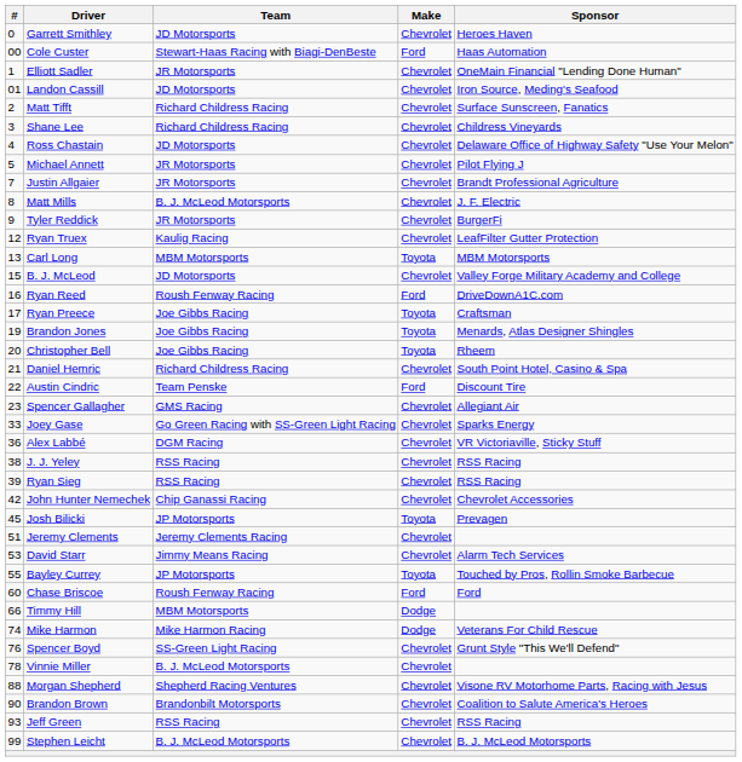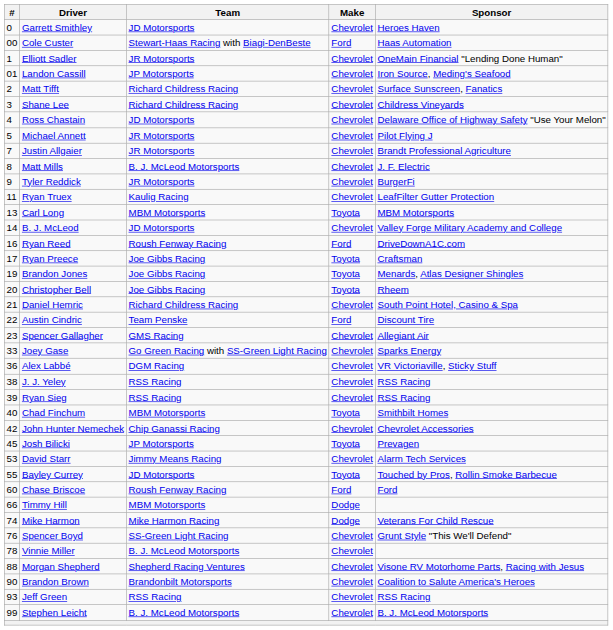 <table class="wikitable" style="font-size:95%">
 <tr>
 <th>#</th>
 <th>Driver</th>
 <th>Team</th>
 <th>Make</th>
 <th>Sponsor</th>
 </tr>
 <tr>
 <td>0</td>
 <td><a href='#'>Garrett Smithley</a></td>
 <td><a href='#'>JD Motorsports</a></td>
 <td><a href='#'>Chevrolet</a></td>
 <td><a href='#'>Heroes Haven</a></td>
 </tr>
 <tr>
 <td>00</td>
 <td><a href='#'>Cole Custer</a></td>
 <td><a href='#'>Stewart-Haas Racing</a> with <a href='#'>Biagi-DenBeste</a></td>
 <td><a href='#'>Ford</a></td>
 <td><a href='#'>Haas Automation</a></td>
 </tr>
 <tr>
 <td>1</td>
 <td><a href='#'>Elliott Sadler</a></td>
 <td><a href='#'>JR Motorsports</a></td>
 <td><a href='#'>Chevrolet</a></td>
 <td><a href='#'>OneMain Financial</a> "Lending Done Human"</td>
 </tr>
 <tr>
 <td>01</td>
 <td><a href='#'>Landon Cassill</a></td>
-<td><a href='#'>JD Motorsports</a></td>
+<td><a href='#'>JP Motorsports</a></td>
 <td><a href='#'>Chevrolet</a></td>
 <td><a href='#'>Iron Source</a>, <a href='#'>Meding's Seafood</a></td>
 </tr>
 <tr>
 <td>2</td>
 <td><a href='#'>Matt Tifft</a></td>
 <td><a href='#'>Richard Childress Racing</a></td>
 <td><a href='#'>Chevrolet</a></td>
 <td><a href='#'>Surface Sunscreen</a>, <a href='#'>Fanatics</a></td>
 </tr>
 <tr>
 <td>3</td>
 <td><a href='#'>Shane Lee</a></td>
 <td><a href='#'>Richard Childress Racing</a></td>
 <td><a href='#'>Chevrolet</a></td>
 <td><a href='#'>Childress Vineyards</a></td>
 </tr>
 <tr>
 <td>4</td>
 <td><a href='#'>Ross Chastain</a></td>
 <td><a href='#'>JD Motorsports</a></td>
 <td><a href='#'>Chevrolet</a></td>
 <td><a href='#'>Delaware Office of Highway Safety</a> "Use Your Melon"</td>
 </tr>
 <tr>
 <td>5</td>
 <td><a href='#'>Michael Annett</a></td>
 <td><a href='#'>JR Motorsports</a></td>
 <td><a href='#'>Chevrolet</a></td>
 <td><a href='#'>Pilot Flying J</a></td>
 </tr>
 <tr>
 <td>7</td>
 <td><a href='#'>Justin Allgaier</a></td>
 <td><a href='#'>JR Motorsports</a></td>
 <td><a href='#'>Chevrolet</a></td>
 <td><a href='#'>Brandt Professional Agriculture</a></td>
 </tr>
 <tr>
 <td>8</td>
 <td><a href='#'>Matt Mills</a></td>
 <td><a href='#'>B. J. McLeod Motorsports</a></td>
 <td><a href='#'>Chevrolet</a></td>
 <td><a href='#'>J. F. Electric</a></td>
 </tr>
 <tr>
 <td>9</td>
 <td><a href='#'>Tyler Reddick</a></td>
 <td><a href='#'>JR Motorsports</a></td>
 <td><a href='#'>Chevrolet</a></td>
 <td><a href='#'>BurgerFi</a></td>
 </tr>
 <tr>
-<td>12</td>
+<td>11</td>
 <td><a href='#'>Ryan Truex</a></td>
 <td><a href='#'>Kaulig Racing</a></td>
 <td><a href='#'>Chevrolet</a></td>
 <td><a href='#'>LeafFilter Gutter Protection</a></td>
 </tr>
 <tr>
 <td>13</td>
 <td><a href='#'>Carl Long</a></td>
 <td><a href='#'>MBM Motorsports</a></td>
 <td><a href='#'>Toyota</a></td>
 <td><a href='#'>MBM Motorsports</a></td>
 </tr>
 <tr>
-<td>15</td>
+<td>14</td>
 <td><a href='#'>B. J. McLeod</a></td>
 <td><a href='#'>JD Motorsports</a></td>
 <td><a href='#'>Chevrolet</a></td>
 <td><a href='#'>Valley Forge Military Academy and College</a></td>
 </tr>
 <tr>
 <td>16</td>
 <td><a href='#'>Ryan Reed</a></td>
 <td><a href='#'>Roush Fenway Racing</a></td>
 <td><a href='#'>Ford</a></td>
 <td><a href='#'>DriveDownA1C.com</a></td>
 </tr>
 <tr>
 <td>17</td>
 <td><a href='#'>Ryan Preece</a></td>
 <td><a href='#'>Joe Gibbs Racing</a></td>
 <td><a href='#'>Toyota</a></td>
 <td><a href='#'>Craftsman</a></td>
 </tr>
 <tr>
 <td>19</td>
 <td><a href='#'>Brandon Jones</a></td>
 <td><a href='#'>Joe Gibbs Racing</a></td>
 <td><a href='#'>Toyota</a></td>
 <td><a href='#'>Menards</a>, <a href='#'>Atlas Designer Shingles</a></td>
 </tr>
 <tr>
 <td>20</td>
 <td><a href='#'>Christopher Bell</a></td>
 <td><a href='#'>Joe Gibbs Racing</a></td>
 <td><a href='#'>Toyota</a></td>
 <td><a href='#'>Rheem</a></td>
 </tr>
 <tr>
 <td>21</td>
 <td><a href='#'>Daniel Hemric</a></td>
 <td><a href='#'>Richard Childress Racing</a></td>
 <td><a href='#'>Chevrolet</a></td>
 <td><a href='#'>South Point Hotel, Casino & Spa</a></td>
 </tr>
 <tr>
 <td>22</td>
 <td><a href='#'>Austin Cindric</a></td>
 <td><a href='#'>Team Penske</a></td>
 <td><a href='#'>Ford</a></td>
 <td><a href='#'>Discount Tire</a></td>
 </tr>
 <tr>
 <td>23</td>
 <td><a href='#'>Spencer Gallagher</a></td>
 <td><a href='#'>GMS Racing</a></td>
 <td><a href='#'>Chevrolet</a></td>
 <td><a href='#'>Allegiant Air</a></td>
 </tr>
 <tr>
 <td>33</td>
 <td><a href='#'>Joey Gase</a></td>
 <td><a href='#'>Go Green Racing</a> with <a href='#'>SS-Green Light Racing</a></td>
 <td><a href='#'>Chevrolet</a></td>
 <td><a href='#'>Sparks Energy</a></td>
 </tr>
 <tr>
 <td>36</td>
 <td><a href='#'>Alex Labbé</a></td>
 <td><a href='#'>DGM Racing</a></td>
 <td><a href='#'>Chevrolet</a></td>
 <td><a href='#'>VR Victoriaville</a>, <a href='#'>Sticky Stuff</a></td>
 </tr>
 <tr>
 <td>38</td>
 <td><a href='#'>J. J. Yeley</a></td>
 <td><a href='#'>RSS Racing</a></td>
 <td><a href='#'>Chevrolet</a></td>
 <td><a href='#'>RSS Racing</a></td>
 </tr>
 <tr>
 <td>39</td>
 <td><a href='#'>Ryan Sieg</a></td>
 <td><a href='#'>RSS Racing</a></td>
 <td><a href='#'>Chevrolet</a></td>
 <td><a href='#'>RSS Racing</a></td>
 </tr>
 <tr>
+<td>40</td>
+<td><a href='#'>Chad Finchum</a></td>
+<td><a href='#'>MBM Motorsports</a></td>
+<td><a href='#'>Toyota</a></td>
+<td><a href='#'>Smithbilt Homes</a></td>
+</tr>
+<tr>
 <td>42</td>
 <td><a href='#'>John Hunter Nemechek</a></td>
 <td><a href='#'>Chip Ganassi Racing</a></td>
 <td><a href='#'>Chevrolet</a></td>
 <td><a href='#'>Chevrolet Accessories</a></td>
 </tr>
 <tr>
 <td>45</td>
 <td><a href='#'>Josh Bilicki</a></td>
 <td><a href='#'>JP Motorsports</a></td>
 <td><a href='#'>Toyota</a></td>
 <td><a href='#'>Prevagen</a></td>
 </tr>
 <tr>
-<td>51</td>
-<td><a href='#'>Jeremy Clements</a></td>
-<td><a href='#'>Jeremy Clements Racing</a></td>
-<td><a href='#'>Chevrolet</a></td>
-<td></td>
-</tr>
-<tr>
 <td>53</td>
 <td><a href='#'>David Starr</a></td>
 <td><a href='#'>Jimmy Means Racing</a></td>
 <td><a href='#'>Chevrolet</a></td>
 <td><a href='#'>Alarm Tech Services</a></td>
 </tr>
 <tr>
 <td>55</td>
 <td><a href='#'>Bayley Currey</a></td>
-<td><a href='#'>JP Motorsports</a></td>
+<td><a href='#'>JD Motorsports</a></td>
 <td><a href='#'>Toyota</a></td>
 <td><a href='#'>Touched by Pros</a>, <a href='#'>Rollin Smoke Barbecue</a></td>
 </tr>
 <tr>
 <td>60</td>
 <td><a href='#'>Chase Briscoe</a></td>
 <td><a href='#'>Roush Fenway Racing</a></td>
 <td><a href='#'>Ford</a></td>
 <td><a href='#'>Ford</a></td>
 </tr>
 <tr>
 <td>66</td>
 <td><a href='#'>Timmy Hill</a></td>
 <td><a href='#'>MBM Motorsports</a></td>
 <td><a href='#'>Dodge</a></td>
 <td></td>
 </tr>
 <tr>
 <td>74</td>
 <td><a href='#'>Mike Harmon</a></td>
 <td><a href='#'>Mike Harmon Racing</a></td>
 <td><a href='#'>Dodge</a></td>
 <td><a href='#'>Veterans For Child Rescue</a></td>
 </tr>
 <tr>
 <td>76</td>
 <td><a href='#'>Spencer Boyd</a></td>
 <td><a href='#'>SS-Green Light Racing</a></td>
 <td><a href='#'>Chevrolet</a></td>
 <td><a href='#'>Grunt Style</a> "This We'll Defend"</td>
 </tr>
 <tr>
 <td>78</td>
 <td><a href='#'>Vinnie Miller</a></td>
 <td><a href='#'>B. J. McLeod Motorsports</a></td>
 <td><a href='#'>Chevrolet</a></td>
 <td></td>
 </tr>
 <tr>
 <td>88</td>
 <td><a href='#'>Morgan Shepherd</a></td>
 <td><a href='#'>Shepherd Racing Ventures</a></td>
 <td><a href='#'>Chevrolet</a></td>
 <td><a href='#'>Visone RV Motorhome Parts</a>, <a href='#'>Racing with Jesus</a></td>
 </tr>
 <tr>
 <td>90</td>
 <td><a href='#'>Brandon Brown</a></td>
 <td><a href='#'>Brandonbilt Motorsports</a></td>
 <td><a href='#'>Chevrolet</a></td>
 <td><a href='#'>Coalition to Salute America's Heroes</a></td>
 </tr>
 <tr>
 <td>93</td>
 <td><a href='#'>Jeff Green</a></td>
 <td><a href='#'>RSS Racing</a></td>
 <td><a href='#'>Chevrolet</a></td>
 <td><a href='#'>RSS Racing</a></td>
 </tr>
 <tr>
 <td>99</td>
 <td><a href='#'>Stephen Leicht</a></td>
 <td><a href='#'>B. J. McLeod Motorsports</a></td>
 <td><a href='#'>Chevrolet</a></td>
 <td><a href='#'>B. J. McLeod Motorsports</a></td>
 </tr>
 <tr>
 <th colspan="5"></th>
 </tr>
 </table>
